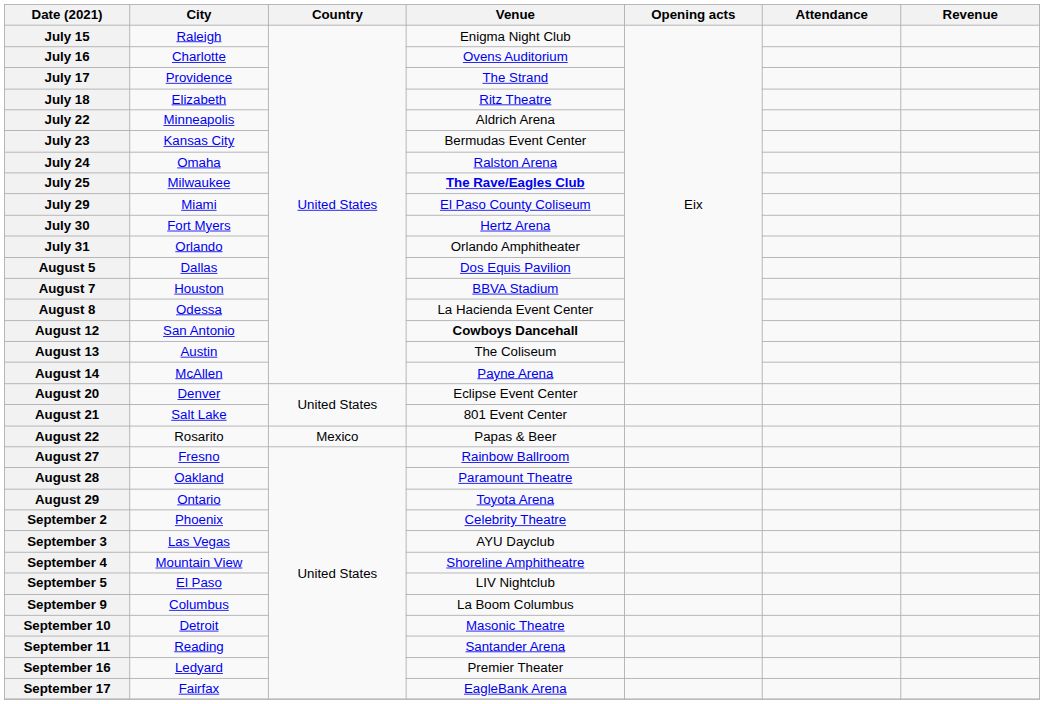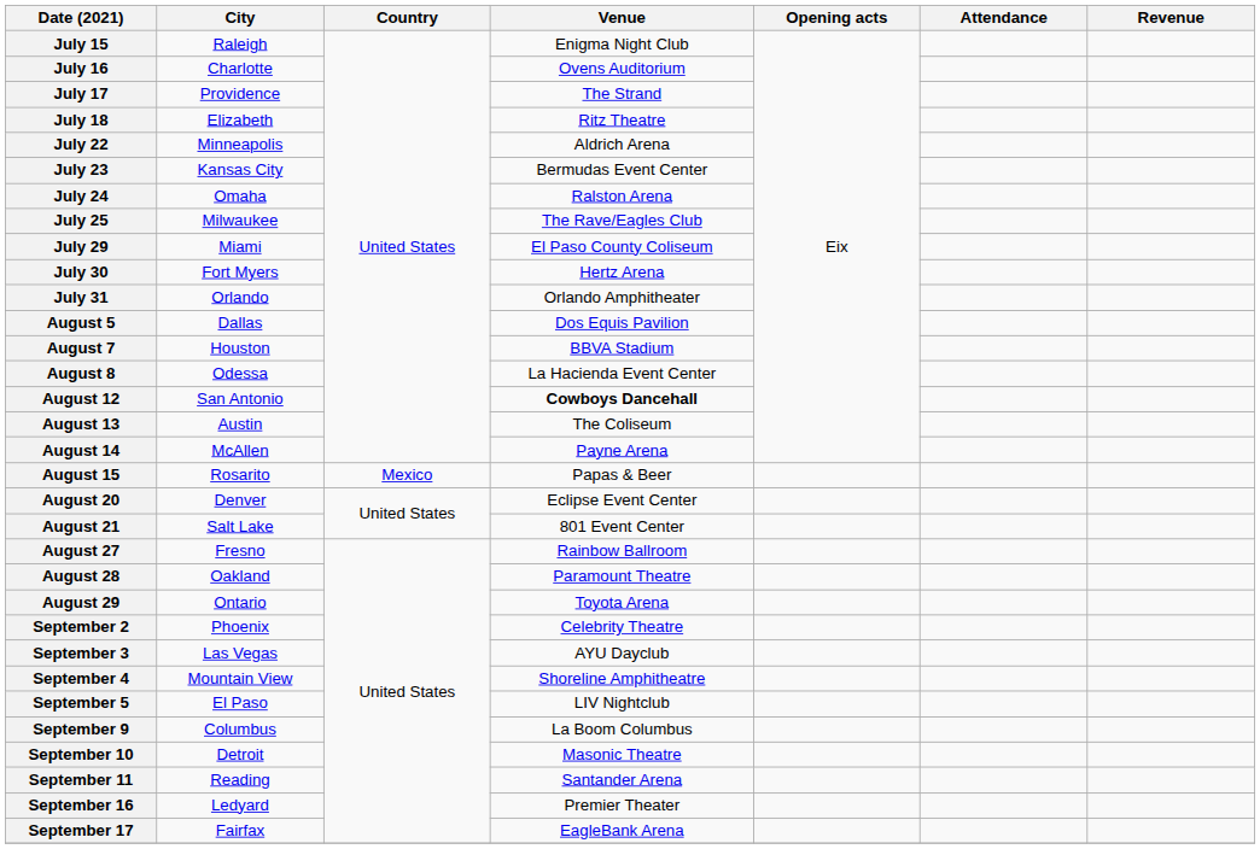 <table class="wikitable plainrowheaders" style="text-align:center;">
 <tr>
 <th scope="col" style="width:9em;">Date (2021)</th>
 <th scope="col" style="width:10em;">City</th>
 <th scope="col" style="width:10em;">Country</th>
 <th scope="col" style="width:16em;">Venue</th>
 <th scope="col" style="width:10em;">Opening acts</th>
 <th scope="col" style="width:10em;">Attendance</th>
 <th scope="col" style="width:10em;">Revenue</th>
 </tr>
 <tr>
 <th scope="row" style="text-align:center;">July 15</th>
 <td><a href='#'>Raleigh</a></td>
 <td rowspan="17" style="text-align:center;"><a href='#'>United States</a></td>
 <td>Enigma Night Club</td>
 <td rowspan="17">Eix</td>
 <td></td>
 <td></td>
 </tr>
 <tr>
 <th scope="row" style="text-align:center;">July 16</th>
 <td><a href='#'>Charlotte</a></td>
 <td><a href='#'>Ovens Auditorium</a></td>
 <td></td>
 <td></td>
 </tr>
 <tr>
 <th scope="row" style="text-align:center;">July 17</th>
 <td><a href='#'>Providence</a></td>
 <td><a href='#'>The Strand</a></td>
 <td></td>
 <td></td>
 </tr>
 <tr>
 <th scope="row" style="text-align:center;">July 18</th>
 <td><a href='#'>Elizabeth</a></td>
 <td><a href='#'>Ritz Theatre</a></td>
 <td></td>
 <td></td>
 </tr>
 <tr>
 <th scope="row" style="text-align:center;">July 22</th>
 <td><a href='#'>Minneapolis</a></td>
 <td>Aldrich Arena</td>
 <td></td>
 <td></td>
 </tr>
 <tr>
 <th scope="row" style="text-align:center;">July 23</th>
 <td><a href='#'>Kansas City</a></td>
 <td>Bermudas Event Center</td>
 <td></td>
 <td></td>
 </tr>
 <tr>
 <th scope="row" style="text-align:center;">July 24</th>
 <td><a href='#'>Omaha</a></td>
 <td><a href='#'>Ralston Arena</a></td>
 <td></td>
 <td></td>
 </tr>
 <tr>
 <th scope="row" style="text-align:center;">July 25</th>
 <td><a href='#'>Milwaukee</a></td>
-<td><strong><a href='#'>The Rave/Eagles Club</a></strong></td>
+<td><a href='#'>The Rave/Eagles Club</a></td>
 <td></td>
 <td></td>
 </tr>
 <tr>
 <th scope="row" style="text-align:center;">July 29</th>
 <td><a href='#'>Miami</a></td>
 <td><a href='#'>El Paso County Coliseum</a></td>
 <td></td>
 <td></td>
 </tr>
 <tr>
 <th scope="row" style="text-align:center;">July 30</th>
 <td><a href='#'>Fort Myers</a></td>
 <td><a href='#'>Hertz Arena</a></td>
 <td></td>
 <td></td>
 </tr>
 <tr>
 <th scope="row" style="text-align:center;">July 31</th>
 <td><a href='#'>Orlando</a></td>
 <td>Orlando Amphitheater</td>
 <td></td>
 <td></td>
 </tr>
 <tr>
 <th scope="row" style="text-align:center;">August 5</th>
 <td><a href='#'>Dallas</a></td>
 <td><a href='#'>Dos Equis Pavilion</a></td>
 <td></td>
 <td></td>
 </tr>
 <tr>
 <th scope="row" style="text-align:center;">August 7</th>
 <td><a href='#'>Houston</a></td>
 <td><a href='#'>BBVA Stadium</a></td>
 <td></td>
 <td></td>
 </tr>
 <tr>
 <th scope="row" style="text-align:center;">August 8</th>
 <td><a href='#'>Odessa</a></td>
 <td>La Hacienda Event Center</td>
 <td></td>
 <td></td>
 </tr>
 <tr>
 <th scope="row" style="text-align:center;">August 12</th>
 <td><a href='#'>San Antonio</a></td>
 <td><strong>Cowboys Dancehall</strong></td>
 <td></td>
 <td></td>
 </tr>
 <tr>
 <th scope="row" style="text-align:center;">August 13</th>
 <td><a href='#'>Austin</a></td>
 <td>The Coliseum</td>
 <td></td>
 <td></td>
 </tr>
 <tr>
 <th scope="row" style="text-align:center;">August 14</th>
 <td><a href='#'>McAllen</a></td>
 <td><a href='#'>Payne Arena</a></td>
 <td></td>
 <td></td>
 </tr>
 <tr>
+<th scope="row" style="text-align:center;">August 15</th>
+<td><a href='#'>Rosarito</a></td>
+<td><a href='#'>Mexico</a></td>
+<td>Papas & Beer</td>
+<td></td>
+<td></td>
+<td></td>
+</tr>
+<tr>
 <th scope="row" style="text-align:center;">August 20</th>
 <td><a href='#'>Denver</a></td>
 <td rowspan="2">United States</td>
 <td>Eclipse Event Center</td>
 <td></td>
 <td></td>
 <td></td>
 </tr>
 <tr>
 <th scope="row" style="text-align:center;">August 21</th>
 <td><a href='#'>Salt Lake</a></td>
 <td>801 Event Center</td>
-<td></td>
-<td></td>
-<td></td>
-</tr>
-<tr>
-<th scope="row" style="text-align:center;">August 22</th>
-<td>Rosarito</td>
-<td>Mexico</td>
-<td>Papas & Beer</td>
 <td></td>
 <td></td>
 <td></td>
 </tr>
 <tr>
 <th scope="row" style="text-align:center;">August 27</th>
 <td><a href='#'>Fresno</a></td>
 <td rowspan="12">United States</td>
 <td><a href='#'>Rainbow Ballroom</a></td>
 <td></td>
 <td></td>
 <td></td>
 </tr>
 <tr>
 <th scope="row" style="text-align:center;">August 28</th>
 <td><a href='#'>Oakland</a></td>
 <td><a href='#'>Paramount Theatre</a></td>
 <td></td>
 <td></td>
 <td></td>
 </tr>
 <tr>
 <th scope="row" style="text-align:center;">August 29</th>
 <td><a href='#'>Ontario</a></td>
 <td><a href='#'>Toyota Arena</a></td>
 <td></td>
 <td></td>
 <td></td>
 </tr>
 <tr>
 <th scope="row" style="text-align:center;">September 2</th>
 <td><a href='#'>Phoenix</a></td>
 <td><a href='#'>Celebrity Theatre</a></td>
 <td></td>
 <td></td>
 <td></td>
 </tr>
 <tr>
 <th scope="row" style="text-align:center;">September 3</th>
 <td><a href='#'>Las Vegas</a></td>
 <td>AYU Dayclub</td>
 <td></td>
 <td></td>
 <td></td>
 </tr>
 <tr>
 <th scope="row" style="text-align:center;">September 4</th>
 <td><a href='#'>Mountain View</a></td>
 <td><a href='#'>Shoreline Amphitheatre</a></td>
 <td></td>
 <td></td>
 <td></td>
 </tr>
 <tr>
 <th scope="row" style="text-align:center;">September 5</th>
 <td><a href='#'>El Paso</a></td>
 <td>LIV Nightclub</td>
 <td></td>
 <td></td>
 <td></td>
 </tr>
 <tr>
 <th scope="row" style="text-align:center;">September 9</th>
 <td><a href='#'>Columbus</a></td>
 <td>La Boom Columbus</td>
 <td></td>
 <td></td>
 <td></td>
 </tr>
 <tr>
 <th scope="row" style="text-align:center;">September 10</th>
 <td><a href='#'>Detroit</a></td>
 <td><a href='#'>Masonic Theatre</a></td>
 <td></td>
 <td></td>
 <td></td>
 </tr>
 <tr>
 <th scope="row" style="text-align:center;">September 11</th>
 <td><a href='#'>Reading</a></td>
 <td><a href='#'>Santander Arena</a></td>
 <td></td>
 <td></td>
 <td></td>
 </tr>
 <tr>
 <th scope="row" style="text-align:center;">September 16</th>
 <td><a href='#'>Ledyard</a></td>
 <td>Premier Theater</td>
 <td></td>
 <td></td>
 <td></td>
 </tr>
 <tr>
 <th scope="row" style="text-align:center;">September 17</th>
 <td><a href='#'>Fairfax</a></td>
 <td><a href='#'>EagleBank Arena</a></td>
 <td></td>
 <td></td>
 <td></td>
 </tr>
 <tr>
 </tr>
 </table>
